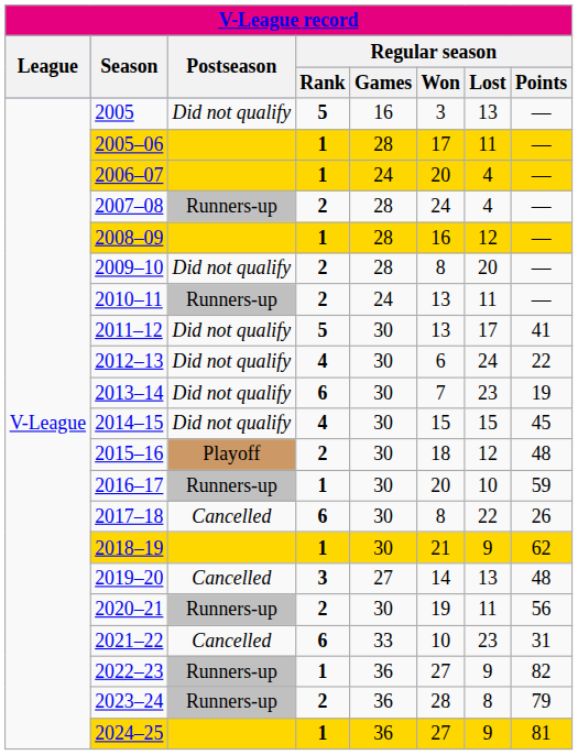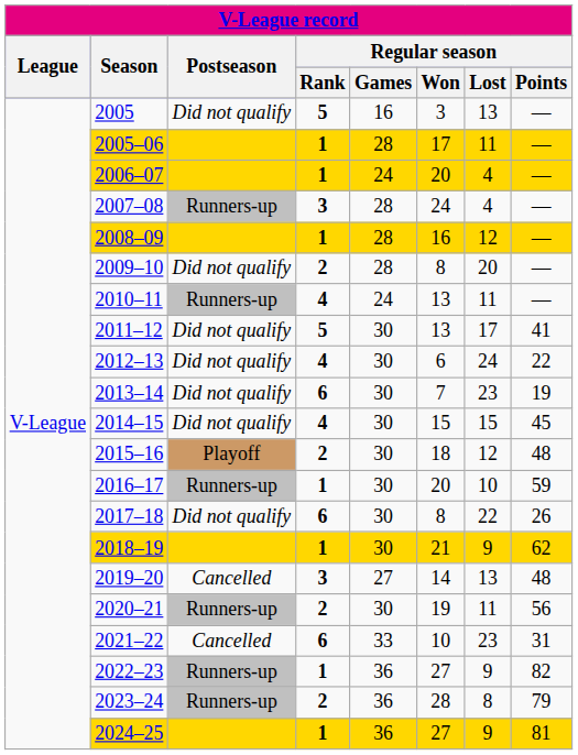 <table class="wikitable">
 <tr>
 <th colspan="8" style="background:#E4007F;"><a href='#'><span>V-League record</span></a></th>
 </tr>
 <tr>
 </tr>
 <tr bgcolor=#7070ff>
 <th rowspan="2">League</th>
 <th rowspan="2">Season</th>
 <th rowspan="2">Postseason</th>
 <th colspan="5">Regular season</th>
 </tr>
 <tr>
 <th>Rank</th>
 <th>Games</th>
 <th>Won</th>
 <th>Lost</th>
 <th>Points</th>
 </tr>
 <tr>
 <td rowspan="21"><a href='#'>V-League</a></td>
 <td><a href='#'>2005</a></td>
 <td align=center><em>Did not qualify</em></td>
 <td align=center><strong>5</strong></td>
 <td align=center>16</td>
 <td align=center>3</td>
 <td align=center>13</td>
 <td align=center>—</td>
 </tr>
 <tr style="background:gold;">
 <td><a href='#'>2005–06</a></td>
 <td align=center></td>
 <td align=center><strong>1</strong></td>
 <td align=center>28</td>
 <td align=center>17</td>
 <td align=center>11</td>
 <td align=center>—</td>
 </tr>
 <tr style="background:gold;">
 <td><a href='#'>2006–07</a></td>
 <td align=center></td>
 <td align=center><strong>1</strong></td>
 <td align=center>24</td>
 <td align=center>20</td>
 <td align=center>4</td>
 <td align=center>—</td>
 </tr>
 <tr>
 <td><a href='#'>2007–08</a></td>
 <td align=center  bgcolor="silver">Runners-up</td>
-<td align=center><strong>2</strong></td>
+<td align=center><strong>3</strong></td>
 <td align=center>28</td>
 <td align=center>24</td>
 <td align=center>4</td>
 <td align=center>—</td>
 </tr>
 <tr style="background:gold;">
 <td><a href='#'>2008–09</a></td>
 <td align=center></td>
 <td align=center><strong>1</strong></td>
 <td align=center>28</td>
 <td align=center>16</td>
 <td align=center>12</td>
 <td align=center>—</td>
 </tr>
 <tr>
 <td><a href='#'>2009–10</a></td>
 <td align=center><em>Did not qualify</em></td>
 <td align=center><strong>2</strong></td>
 <td align=center>28</td>
 <td align=center>8</td>
 <td align=center>20</td>
 <td align=center>—</td>
 </tr>
 <tr>
 <td><a href='#'>2010–11</a></td>
 <td align=center  bgcolor="silver">Runners-up</td>
-<td align=center><strong>2</strong></td>
+<td align=center><strong>4</strong></td>
 <td align=center>24</td>
 <td align=center>13</td>
 <td align=center>11</td>
 <td align=center>—</td>
 </tr>
 <tr>
 <td><a href='#'>2011–12</a></td>
 <td align=center><em>Did not qualify</em></td>
 <td align=center><strong>5</strong></td>
 <td align=center>30</td>
 <td align=center>13</td>
 <td align=center>17</td>
 <td align=center>41</td>
 </tr>
 <tr>
 <td><a href='#'>2012–13</a></td>
 <td align=center><em>Did not qualify</em></td>
 <td align=center><strong>4</strong></td>
 <td align=center>30</td>
 <td align=center>6</td>
 <td align=center>24</td>
 <td align=center>22</td>
 </tr>
 <tr>
 <td><a href='#'>2013–14</a></td>
 <td align=center><em>Did not qualify</em></td>
 <td align=center><strong>6</strong></td>
 <td align=center>30</td>
 <td align=center>7</td>
 <td align=center>23</td>
 <td align=center>19</td>
 </tr>
 <tr>
 <td><a href='#'>2014–15</a></td>
 <td align=center><em>Did not qualify</em></td>
 <td align=center><strong>4</strong></td>
 <td align=center>30</td>
 <td align=center>15</td>
 <td align=center>15</td>
 <td align=center>45</td>
 </tr>
 <tr>
 <td><a href='#'>2015–16</a></td>
 <td align=center  bgcolor="#cc9966">Playoff</td>
 <td align=center><strong>2</strong></td>
 <td align=center>30</td>
 <td align=center>18</td>
 <td align=center>12</td>
 <td align=center>48</td>
 </tr>
 <tr>
 <td><a href='#'>2016–17</a></td>
 <td align=center  bgcolor="silver">Runners-up</td>
 <td align=center><strong>1</strong></td>
 <td align=center>30</td>
 <td align=center>20</td>
 <td align=center>10</td>
 <td align=center>59</td>
 </tr>
 <tr>
 <td><a href='#'>2017–18</a></td>
-<td align="center"><em>Cancelled</em></td>
+<td align=center><em>Did not qualify</em></td>
 <td align=center><strong>6</strong></td>
 <td align=center>30</td>
 <td align=center>8</td>
 <td align=center>22</td>
 <td align=center>26</td>
 </tr>
 <tr style="background:gold;">
 <td><a href='#'>2018–19</a></td>
 <td align=center></td>
 <td align=center><strong>1</strong></td>
 <td align=center>30</td>
 <td align=center>21</td>
 <td align=center>9</td>
 <td align=center>62</td>
 </tr>
 <tr>
 <td><a href='#'>2019–20</a></td>
 <td align="center"><em>Cancelled</em></td>
 <td align="center"><strong>3</strong></td>
 <td align="center">27</td>
 <td align="center">14</td>
 <td align="center">13</td>
 <td align="center">48</td>
 </tr>
 <tr>
 <td><a href='#'>2020–21</a></td>
 <td align=center  bgcolor="silver">Runners-up</td>
 <td align="center"><strong>2</strong></td>
 <td align="center">30</td>
 <td align="center">19</td>
 <td align="center">11</td>
 <td align="center">56</td>
 </tr>
 <tr>
 <td><a href='#'>2021–22</a></td>
 <td align="center"><em>Cancelled</em></td>
 <td align="center"><strong>6</strong></td>
 <td align="center">33</td>
 <td align="center">10</td>
 <td align="center">23</td>
 <td align="center">31</td>
 </tr>
 <tr>
 <td><a href='#'>2022–23</a></td>
 <td align=center  bgcolor="silver">Runners-up</td>
 <td align="center"><strong>1</strong></td>
 <td align="center">36</td>
 <td align="center">27</td>
 <td align="center">9</td>
 <td align="center">82</td>
 </tr>
 <tr>
 <td><a href='#'>2023–24</a></td>
 <td align=center  bgcolor="silver">Runners-up</td>
 <td align="center"><strong>2</strong></td>
 <td align="center">36</td>
 <td align="center">28</td>
 <td align="center">8</td>
 <td align="center">79</td>
 </tr>
 <tr style="background:gold;">
 <td><a href='#'>2024–25</a></td>
 <td align=center></td>
 <td align=center><strong>1</strong></td>
 <td align=center>36</td>
 <td align=center>27</td>
 <td align=center>9</td>
 <td align=center>81</td>
 </tr>
 </table>
